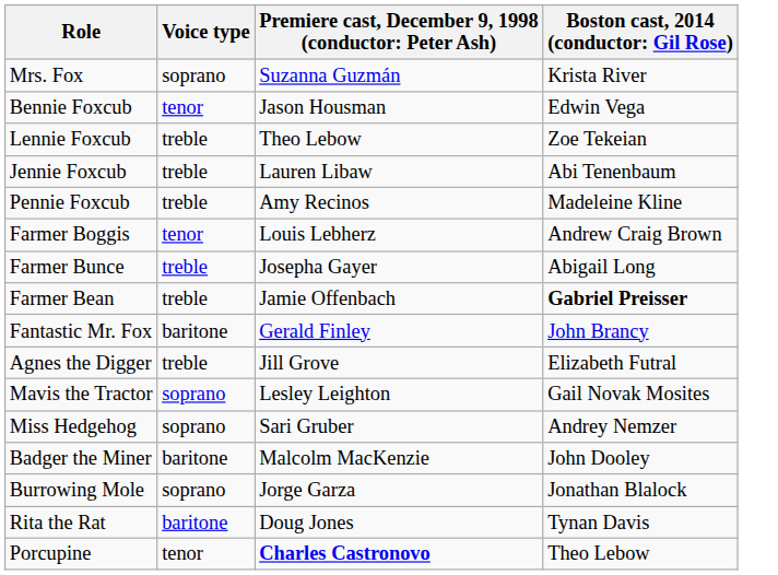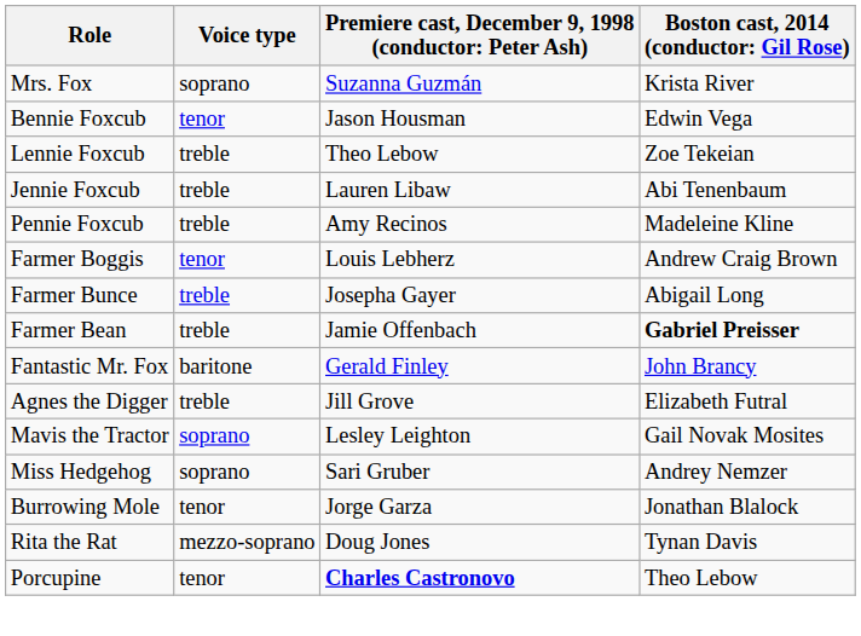 <table class="wikitable">
 <tr>
 <th>Role</th>
 <th>Voice type</th>
 <th>Premiere cast, December 9, 1998<br>(conductor: Peter Ash)</th>
 <th>Boston cast, 2014<br>(conductor: <a href='#'>Gil Rose</a>)</th>
 </tr>
 <tr>
 <td>Mrs. Fox</td>
 <td>soprano</td>
 <td><a href='#'>Suzanna Guzmán</a></td>
 <td>Krista River</td>
 </tr>
 <tr>
 <td>Bennie Foxcub</td>
 <td><a href='#'>tenor</a></td>
 <td>Jason Housman</td>
 <td>Edwin Vega</td>
 </tr>
 <tr>
 <td>Lennie Foxcub</td>
 <td>treble</td>
 <td>Theo Lebow</td>
 <td>Zoe Tekeian</td>
 </tr>
 <tr>
 <td>Jennie Foxcub</td>
 <td>treble</td>
 <td>Lauren Libaw</td>
 <td>Abi Tenenbaum</td>
 </tr>
 <tr>
 <td>Pennie Foxcub</td>
 <td>treble</td>
 <td>Amy Recinos</td>
 <td>Madeleine Kline</td>
 </tr>
 <tr>
 <td>Farmer Boggis</td>
 <td><a href='#'>tenor</a></td>
 <td>Louis Lebherz</td>
 <td>Andrew Craig Brown</td>
 </tr>
 <tr>
 <td>Farmer Bunce</td>
 <td><a href='#'>treble</a></td>
 <td>Josepha Gayer</td>
 <td>Abigail Long</td>
 </tr>
 <tr>
 <td>Farmer Bean</td>
 <td>treble</td>
 <td>Jamie Offenbach</td>
 <td><strong>Gabriel Preisser</strong></td>
 </tr>
 <tr>
 <td>Fantastic Mr. Fox</td>
 <td>baritone</td>
 <td><a href='#'>Gerald Finley</a></td>
 <td><a href='#'>John Brancy</a></td>
 </tr>
 <tr>
 <td>Agnes the Digger</td>
 <td>treble</td>
 <td>Jill Grove</td>
 <td>Elizabeth Futral</td>
 </tr>
 <tr>
 <td>Mavis the Tractor</td>
 <td><a href='#'>soprano</a></td>
 <td>Lesley Leighton</td>
 <td>Gail Novak Mosites</td>
 </tr>
 <tr>
 <td>Miss Hedgehog</td>
 <td>soprano</td>
 <td>Sari Gruber</td>
 <td>Andrey Nemzer</td>
 </tr>
 <tr>
-<td>Badger the Miner</td>
-<td>baritone</td>
-<td>Malcolm MacKenzie</td>
-<td>John Dooley</td>
-</tr>
-<tr>
 <td>Burrowing Mole</td>
-<td>soprano</td>
+<td>tenor</td>
 <td>Jorge Garza</td>
 <td>Jonathan Blalock</td>
 </tr>
 <tr>
 <td>Rita the Rat</td>
-<td><a href='#'>baritone</a></td>
+<td>mezzo-soprano</td>
 <td>Doug Jones</td>
 <td>Tynan Davis</td>
 </tr>
 <tr>
 <td>Porcupine</td>
 <td>tenor</td>
 <td><strong><a href='#'>Charles Castronovo</a></strong></td>
 <td>Theo Lebow</td>
 </tr>
 </table>
